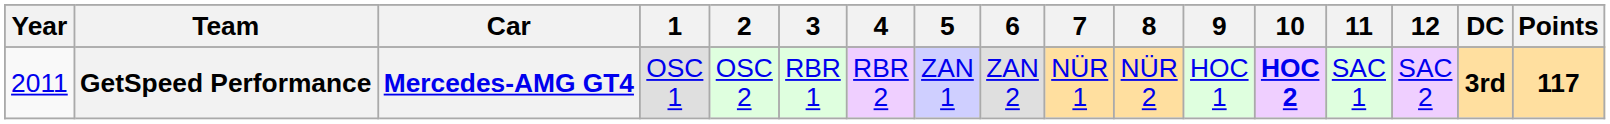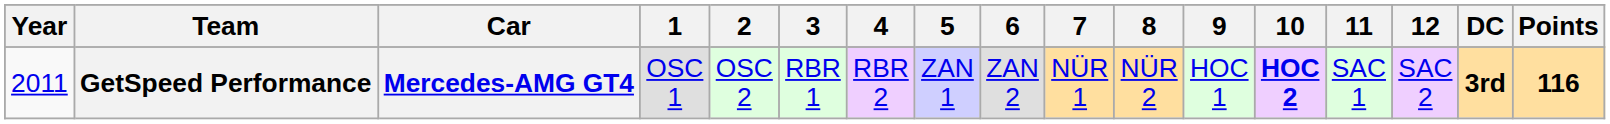 <table class="wikitable" style="text-align:center; font-size:90%">
 <tr>
 <th>Year</th>
 <th>Team</th>
 <th>Car</th>
 <th>1</th>
 <th>2</th>
 <th>3</th>
 <th>4</th>
 <th>5</th>
 <th>6</th>
 <th>7</th>
 <th>8</th>
 <th>9</th>
 <th>10</th>
 <th>11</th>
 <th>12</th>
 <th>DC</th>
 <th>Points</th>
 </tr>
 <tr>
 <td><a href='#'>2011</a></td>
 <th>GetSpeed Performance</th>
 <th><a href='#'>Mercedes-AMG GT4</a></th>
 <td style="background:#DFDFDF;"><a href='#'>OSC<br>1</a><br></td>
 <td style="background:#DFFFDF;"><a href='#'>OSC<br>2</a><br></td>
 <td style="background:#DFFFDF;"><a href='#'>RBR<br>1</a><br></td>
 <td style="background:#EFCFFF;"><a href='#'>RBR<br>2</a><br></td>
 <td style="background:#CFCFFF;"><a href='#'>ZAN<br>1</a><br></td>
 <td style="background:#DFDFDF;"><a href='#'>ZAN<br>2</a><br></td>
 <td style="background:#FFDF9F;"><a href='#'>NÜR<br>1</a><br></td>
 <td style="background:#FFDF9F;"><a href='#'>NÜR<br>2</a><br></td>
 <td style="background:#DFFFDF;"><a href='#'>HOC<br>1</a><br></td>
 <td style="background:#EFCFFF;"><strong><a href='#'>HOC<br>2</a><br></strong></td>
 <td style="background:#DFFFDF;"><a href='#'>SAC<br>1</a><br></td>
 <td style="background:#EFCFFF;"><a href='#'>SAC<br>2</a><br></td>
 <th style="background:#FFDF9F;">3rd</th>
-<th style="background:#FFDF9F;">117</th>
+<th style="background:#FFDF9F;">116</th>
 </tr>
 </table>
